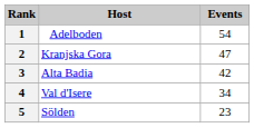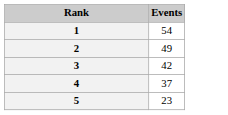 <table class="wikitable plainrowheaders" style="background:#fff; font-size:86%; line-height:16px; border:grey solid 1px; border-collapse:collapse">
 <tr>
 <th style="background-color: #ccc;" width="30">Rank</th>
-<th style="background-color: #ccc;" width="180">Host</th>
 <th style="background:#ccc; width:20%">Events</th>
 </tr>
 <tr>
 <th>1</th>
-<td align=left>   <a href='#'>Adelboden</a></td>
 <td align=center>54</td>
 </tr>
 <tr>
 <th>2</th>
-<td align=left> <a href='#'>Kranjska Gora</a></td>
-<td align=center>47</td>
+<td align=center>49</td>
 </tr>
 <tr>
 <th>3</th>
-<td align=left> <a href='#'>Alta Badia</a></td>
 <td align=center>42</td>
 </tr>
 <tr>
 <th>4</th>
-<td align=left> <a href='#'>Val d'Isere</a></td>
-<td align=center>34</td>
+<td align=center>37</td>
 </tr>
 <tr>
 <th>5</th>
-<td align=left> <a href='#'>Sölden</a></td>
 <td align=center>23</td>
 </tr>
 </table>
